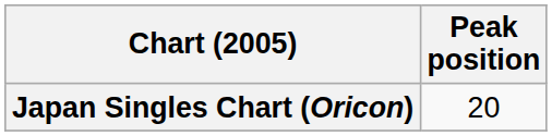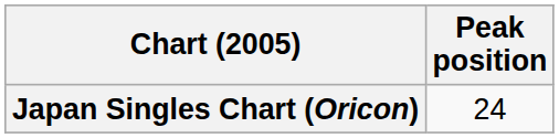 <table class="wikitable plainrowheaders" style="text-align:center">
 <tr>
 <th scope="col">Chart (2005)</th>
 <th scope="col">Peak<br>position</th>
 </tr>
 <tr>
 <th scope="row">Japan Singles Chart (<em>Oricon</em>)</th>
-<td>20</td>
+<td>24</td>
 </tr>
 </table>
